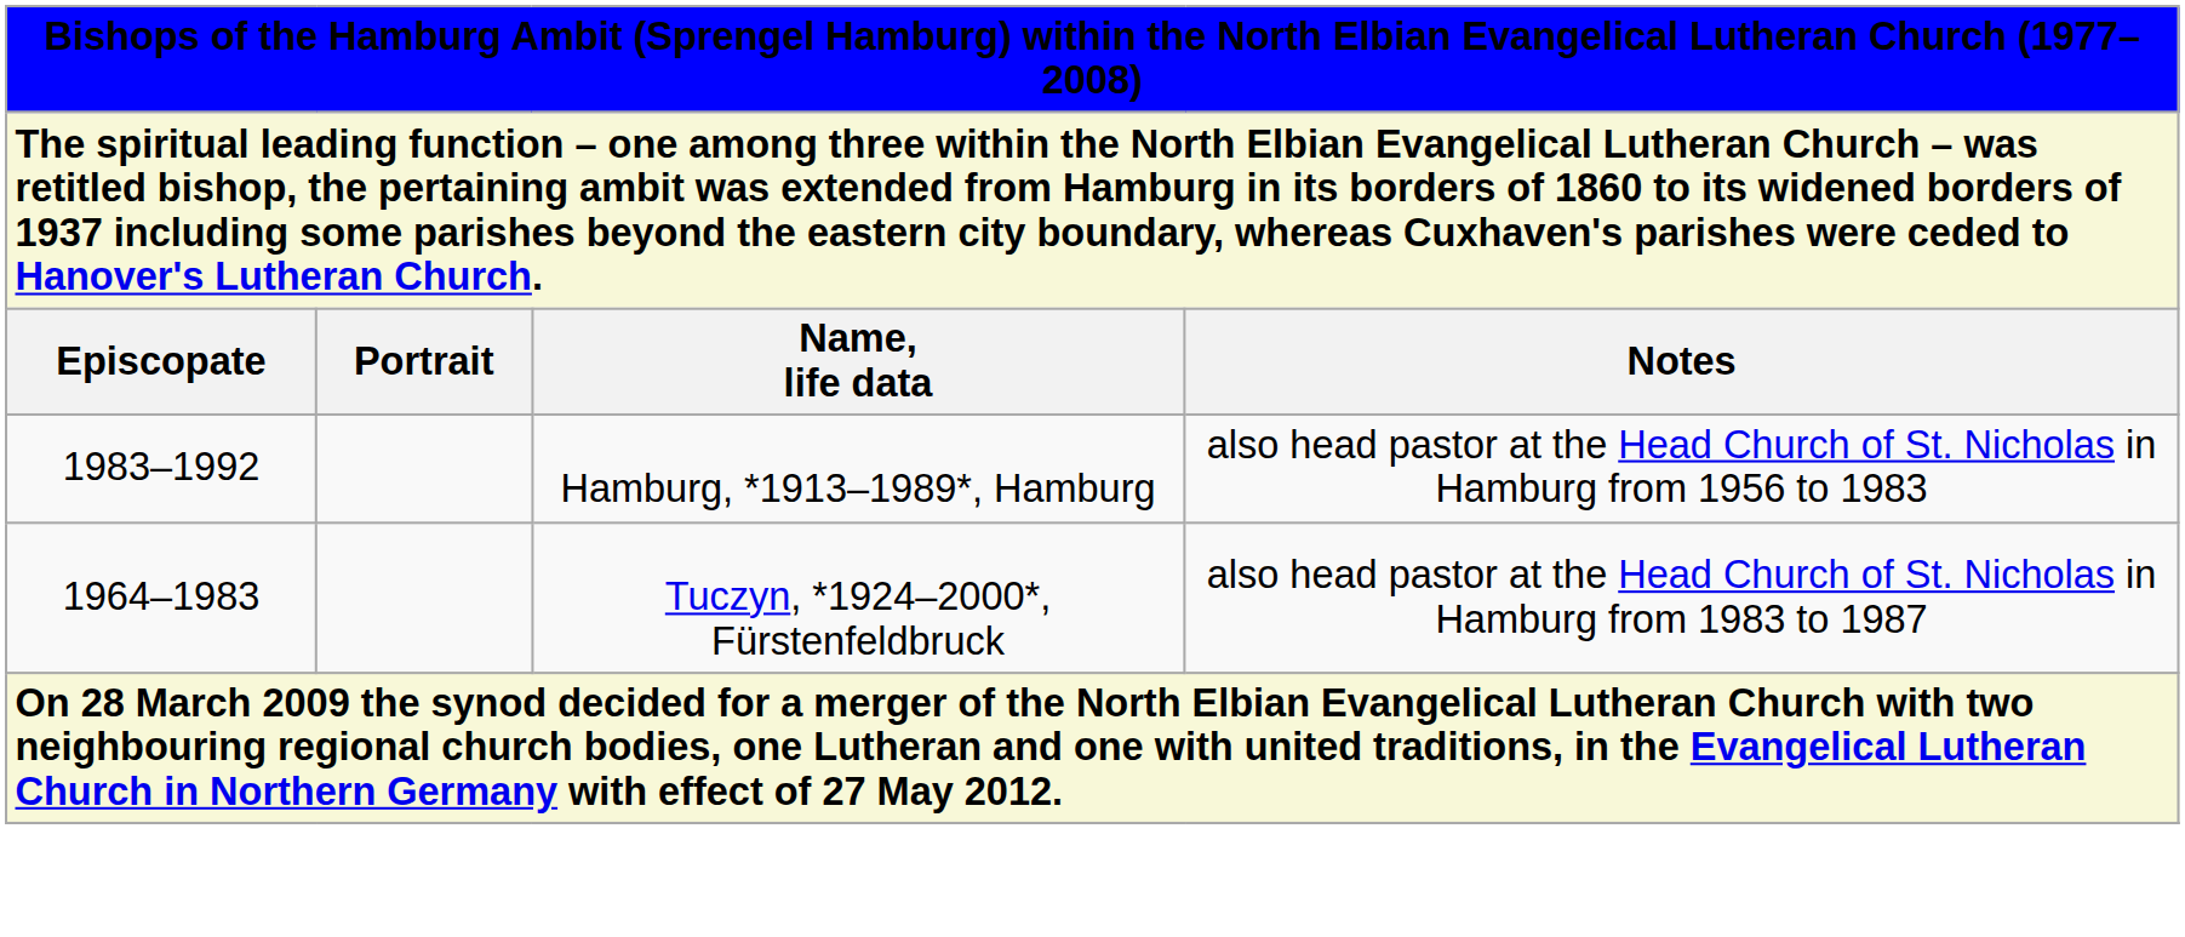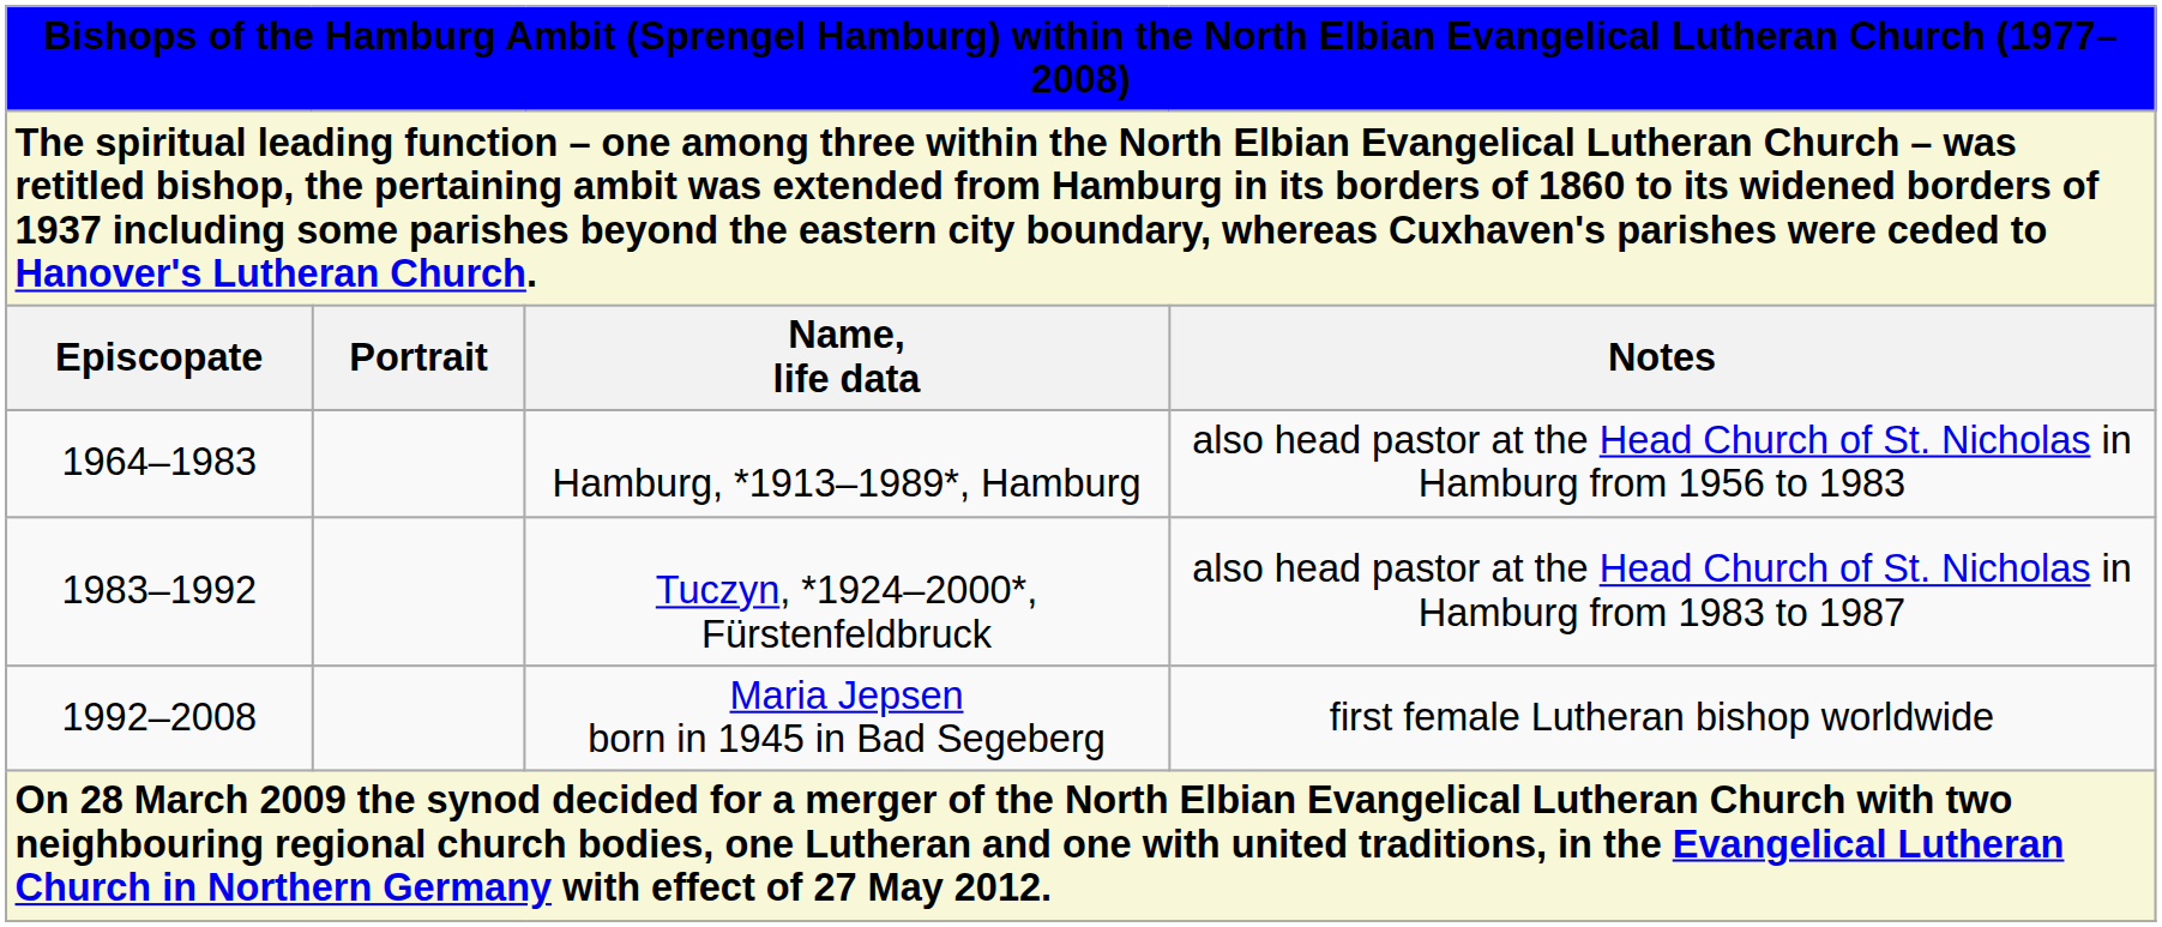 <table width=100% class="wikitable">
 <tr>
 <td colspan="4" bgcolor=blue align=center><span><strong>Bishops of the Hamburg Ambit (Sprengel Hamburg) within the North Elbian Evangelical Lutheran Church (1977–2008)</strong></span></td>
 </tr>
 <tr>
 <td colspan = "4" bgcolor = "F8F8D8" align="left"><strong>The spiritual leading function – one among three within the North Elbian Evangelical Lutheran Church – was retitled bishop, the pertaining ambit was extended from Hamburg in its borders of 1860 to its widened borders of 1937 including some parishes beyond the eastern city boundary, whereas Cuxhaven's parishes were ceded to <a href='#'>Hanover's Lutheran Church</a>.</strong></td>
 </tr>
 <tr>
 <th>Episcopate</th>
 <th>Portrait</th>
 <th>Name, <br>life data</th>
 <th>Notes</th>
 </tr>
 <tr>
-<td align=center>1983–1992</td>
+<td align=center>1964–1983</td>
 <td align=center></td>
 <td align="center"><br>Hamburg, *1913–1989*, Hamburg</td>
 <td align="center">also head pastor at the <a href='#'>Head Church of St. Nicholas</a> in Hamburg from 1956 to 1983</td>
 </tr>
 <tr>
-<td align=center>1964–1983</td>
+<td align=center>1983–1992</td>
 <td align=center></td>
 <td align="center"><br><a href='#'>Tuczyn</a>, *1924–2000*, Fürstenfeldbruck</td>
 <td align="center">also head pastor at the <a href='#'>Head Church of St. Nicholas</a> in Hamburg from 1983 to 1987</td>
+</tr>
+<tr>
+<td align=center>1992–2008</td>
+<td align=center></td>
+<td align="center"><a href='#'>Maria Jepsen</a><br>born in 1945 in Bad Segeberg<small></small></td>
+<td align="center">first female Lutheran bishop worldwide</td>
 </tr>
 <tr>
 <td colspan = "4" bgcolor = "F8F8D8" align="left"><strong>On 28 March 2009 the synod decided for a merger of the North Elbian Evangelical Lutheran Church with two neighbouring regional church bodies, one Lutheran and one with united traditions, in the <a href='#'>Evangelical Lutheran Church in Northern Germany</a> with effect of 27 May 2012.</strong></td>
 </tr>
 <tr>
 </tr>
 </table>
